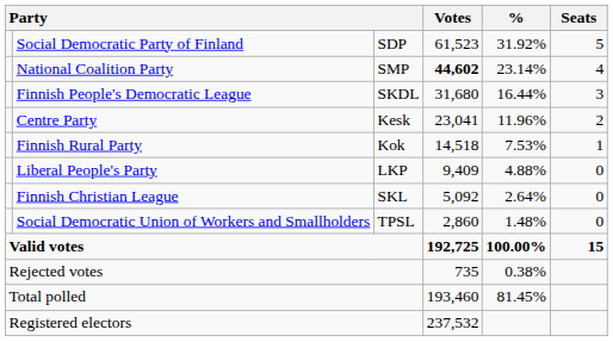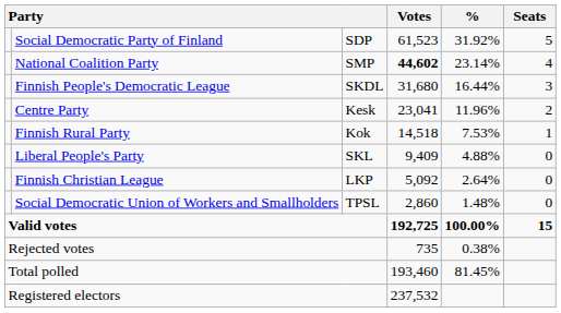 <table class="wikitable" border="1" style="text-align:right;">
 <tr>
 <th style="text-align:left;" colspan=3>Party</th>
 <th align=center width="50">Votes</th>
 <th align=center width="50">%</th>
 <th align=center width="50">Seats</th>
 </tr>
 <tr>
 <td></td>
 <td align=left style="white-space: nowrap;"><a href='#'>Social Democratic Party of Finland</a></td>
 <td align=left>SDP</td>
 <td>61,523</td>
 <td>31.92%</td>
 <td>5</td>
 </tr>
 <tr>
 <td></td>
 <td align=left><a href='#'>National Coalition Party</a></td>
 <td align=left>SMP</td>
 <td><strong>44,602</strong></td>
 <td>23.14%</td>
 <td>4</td>
 </tr>
 <tr>
 <td></td>
 <td align=left><a href='#'>Finnish People's Democratic League</a></td>
 <td align=left>SKDL</td>
 <td>31,680</td>
 <td>16.44%</td>
 <td>3</td>
 </tr>
 <tr>
 <td></td>
 <td align=left><a href='#'>Centre Party</a></td>
 <td align=left>Kesk</td>
 <td>23,041</td>
 <td>11.96%</td>
 <td>2</td>
 </tr>
 <tr>
 <td></td>
 <td align=left><a href='#'>Finnish Rural Party</a></td>
 <td align=left>Kok</td>
 <td>14,518</td>
 <td>7.53%</td>
 <td>1</td>
 </tr>
 <tr>
 <td></td>
 <td align=left><a href='#'>Liberal People's Party</a></td>
-<td align=left>LKP</td>
+<td align=left>SKL</td>
 <td>9,409</td>
 <td>4.88%</td>
 <td>0</td>
 </tr>
 <tr>
 <td></td>
 <td align=left><a href='#'>Finnish Christian League</a></td>
-<td align=left>SKL</td>
+<td align=left>LKP</td>
 <td>5,092</td>
 <td>2.64%</td>
 <td>0</td>
 </tr>
 <tr>
 <td></td>
 <td align=left><a href='#'>Social Democratic Union of Workers and Smallholders</a></td>
 <td align=left>TPSL</td>
 <td>2,860</td>
 <td>1.48%</td>
 <td>0</td>
 </tr>
 <tr style="font-weight:bold">
 <td align=left colspan=3>Valid votes</td>
 <td>192,725</td>
 <td>100.00%</td>
 <td>15</td>
 </tr>
 <tr>
 <td align=left colspan=3>Rejected votes</td>
 <td>735</td>
 <td>0.38%</td>
 <td></td>
 </tr>
 <tr>
 <td align=left colspan=3>Total polled</td>
 <td>193,460</td>
 <td>81.45%</td>
 <td></td>
 </tr>
 <tr>
 <td align=left colspan=3>Registered electors</td>
 <td>237,532</td>
 <td></td>
 <td></td>
 </tr>
 </table>
